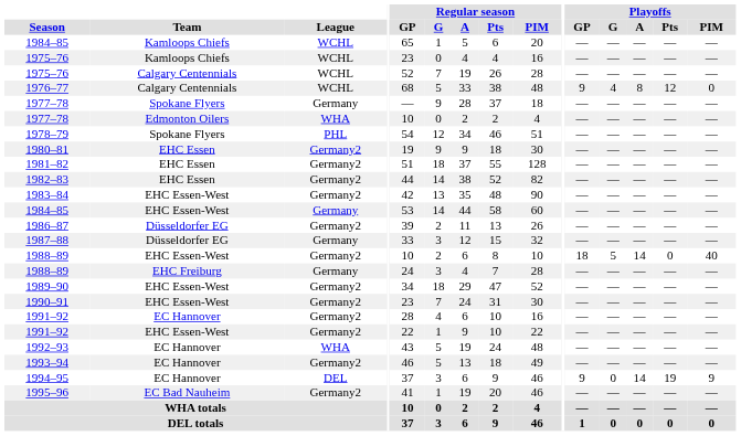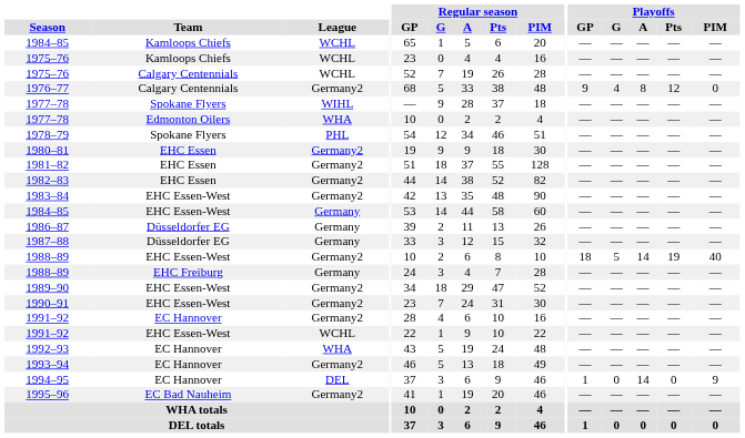 <table border="0" cellpadding="1" cellspacing="0" style="text-align:center; width:60em">
 <tr bgcolor="#e0e0e0">
 <th colspan="3" bgcolor="#ffffff"></th>
 <th rowspan="99" bgcolor="#ffffff"></th>
 <th colspan="5"><a href='#'>Regular season</a></th>
 <th rowspan="99" bgcolor="#ffffff"></th>
 <th colspan="5"><a href='#'>Playoffs</a></th>
 </tr>
 <tr bgcolor="#e0e0e0">
 <th><a href='#'>Season</a></th>
 <th>Team</th>
 <th>League</th>
 <th>GP</th>
 <th><a href='#'>G</a></th>
 <th><a href='#'>A</a></th>
 <th><a href='#'>Pts</a></th>
 <th><a href='#'>PIM</a></th>
 <th>GP</th>
 <th>G</th>
 <th>A</th>
 <th>Pts</th>
 <th>PIM</th>
 </tr>
 <tr>
 <td><a href='#'>1984–85</a></td>
 <td><a href='#'>Kamloops Chiefs</a></td>
 <td><a href='#'>WCHL</a></td>
 <td>65</td>
 <td>1</td>
 <td>5</td>
 <td>6</td>
 <td>20</td>
 <td>—</td>
 <td>—</td>
 <td>—</td>
 <td>—</td>
 <td>—</td>
 </tr>
 <tr bgcolor="#f0f0f0">
 <td><a href='#'>1975–76</a></td>
 <td>Kamloops Chiefs</td>
 <td>WCHL</td>
 <td>23</td>
 <td>0</td>
 <td>4</td>
 <td>4</td>
 <td>16</td>
 <td>—</td>
 <td>—</td>
 <td>—</td>
 <td>—</td>
 <td>—</td>
 </tr>
 <tr>
 <td><a href='#'>1975–76</a></td>
 <td><a href='#'>Calgary Centennials</a></td>
 <td>WCHL</td>
 <td>52</td>
 <td>7</td>
 <td>19</td>
 <td>26</td>
 <td>28</td>
 <td>—</td>
 <td>—</td>
 <td>—</td>
 <td>—</td>
 <td>—</td>
 </tr>
 <tr bgcolor="#f0f0f0">
 <td><a href='#'>1976–77</a></td>
 <td>Calgary Centennials</td>
-<td>WCHL</td>
+<td>Germany2</td>
 <td>68</td>
 <td>5</td>
 <td>33</td>
 <td>38</td>
 <td>48</td>
 <td>9</td>
 <td>4</td>
 <td>8</td>
 <td>12</td>
 <td>0</td>
 </tr>
 <tr>
 <td><a href='#'>1977–78</a></td>
 <td><a href='#'>Spokane Flyers</a></td>
-<td>Germany</td>
+<td><a href='#'>WIHL</a></td>
 <td>—</td>
 <td>9</td>
 <td>28</td>
 <td>37</td>
 <td>18</td>
 <td>—</td>
 <td>—</td>
 <td>—</td>
 <td>—</td>
 <td>—</td>
 </tr>
 <tr bgcolor="#f0f0f0">
 <td><a href='#'>1977–78</a></td>
 <td><a href='#'>Edmonton Oilers</a></td>
 <td><a href='#'>WHA</a></td>
 <td>10</td>
 <td>0</td>
 <td>2</td>
 <td>2</td>
 <td>4</td>
 <td>—</td>
 <td>—</td>
 <td>—</td>
 <td>—</td>
 <td>—</td>
 </tr>
 <tr>
 <td><a href='#'>1978–79</a></td>
 <td>Spokane Flyers</td>
 <td><a href='#'>PHL</a></td>
 <td>54</td>
 <td>12</td>
 <td>34</td>
 <td>46</td>
 <td>51</td>
 <td>—</td>
 <td>—</td>
 <td>—</td>
 <td>—</td>
 <td>—</td>
 </tr>
 <tr bgcolor="#f0f0f0">
 <td><a href='#'>1980–81</a></td>
 <td><a href='#'>EHC Essen</a></td>
 <td><a href='#'>Germany2</a></td>
 <td>19</td>
 <td>9</td>
 <td>9</td>
 <td>18</td>
 <td>30</td>
 <td>—</td>
 <td>—</td>
 <td>—</td>
 <td>—</td>
 <td>—</td>
 </tr>
 <tr>
 <td><a href='#'>1981–82</a></td>
 <td>EHC Essen</td>
 <td>Germany2</td>
 <td>51</td>
 <td>18</td>
 <td>37</td>
 <td>55</td>
 <td>128</td>
 <td>—</td>
 <td>—</td>
 <td>—</td>
 <td>—</td>
 <td>—</td>
 </tr>
 <tr bgcolor="#f0f0f0">
 <td><a href='#'>1982–83</a></td>
 <td>EHC Essen</td>
 <td>Germany2</td>
 <td>44</td>
 <td>14</td>
 <td>38</td>
 <td>52</td>
 <td>82</td>
 <td>—</td>
 <td>—</td>
 <td>—</td>
 <td>—</td>
 <td>—</td>
 </tr>
 <tr>
 <td><a href='#'>1983–84</a></td>
 <td>EHC Essen-West</td>
 <td>Germany2</td>
 <td>42</td>
 <td>13</td>
 <td>35</td>
 <td>48</td>
 <td>90</td>
 <td>—</td>
 <td>—</td>
 <td>—</td>
 <td>—</td>
 <td>—</td>
 </tr>
 <tr bgcolor="#f0f0f0">
 <td><a href='#'>1984–85</a></td>
 <td>EHC Essen-West</td>
 <td><a href='#'>Germany</a></td>
 <td>53</td>
 <td>14</td>
 <td>44</td>
 <td>58</td>
 <td>60</td>
 <td>—</td>
 <td>—</td>
 <td>—</td>
 <td>—</td>
 <td>—</td>
 </tr>
 <tr>
 <td><a href='#'>1986–87</a></td>
 <td><a href='#'>Düsseldorfer EG</a></td>
-<td>Germany2</td>
+<td>Germany</td>
 <td>39</td>
 <td>2</td>
 <td>11</td>
 <td>13</td>
 <td>26</td>
 <td>—</td>
 <td>—</td>
 <td>—</td>
 <td>—</td>
 <td>—</td>
 </tr>
 <tr bgcolor="#f0f0f0">
 <td><a href='#'>1987–88</a></td>
 <td>Düsseldorfer EG</td>
 <td>Germany</td>
 <td>33</td>
 <td>3</td>
 <td>12</td>
 <td>15</td>
 <td>32</td>
 <td>—</td>
 <td>—</td>
 <td>—</td>
 <td>—</td>
 <td>—</td>
 </tr>
 <tr>
 <td><a href='#'>1988–89</a></td>
 <td>EHC Essen-West</td>
 <td>Germany2</td>
 <td>10</td>
 <td>2</td>
 <td>6</td>
 <td>8</td>
 <td>10</td>
 <td>18</td>
 <td>5</td>
 <td>14</td>
-<td>0</td>
+<td>19</td>
 <td>40</td>
 </tr>
 <tr bgcolor="#f0f0f0">
 <td><a href='#'>1988–89</a></td>
 <td><a href='#'>EHC Freiburg</a></td>
 <td>Germany</td>
 <td>24</td>
 <td>3</td>
 <td>4</td>
 <td>7</td>
 <td>28</td>
 <td>—</td>
 <td>—</td>
 <td>—</td>
 <td>—</td>
 <td>—</td>
 </tr>
 <tr>
 <td><a href='#'>1989–90</a></td>
 <td>EHC Essen-West</td>
 <td>Germany2</td>
 <td>34</td>
 <td>18</td>
 <td>29</td>
 <td>47</td>
 <td>52</td>
 <td>—</td>
 <td>—</td>
 <td>—</td>
 <td>—</td>
 <td>—</td>
 </tr>
 <tr bgcolor="#f0f0f0">
 <td><a href='#'>1990–91</a></td>
 <td>EHC Essen-West</td>
 <td>Germany2</td>
 <td>23</td>
 <td>7</td>
 <td>24</td>
 <td>31</td>
 <td>30</td>
 <td>—</td>
 <td>—</td>
 <td>—</td>
 <td>—</td>
 <td>—</td>
 </tr>
 <tr>
 <td><a href='#'>1991–92</a></td>
 <td><a href='#'>EC Hannover</a></td>
 <td>Germany2</td>
 <td>28</td>
 <td>4</td>
 <td>6</td>
 <td>10</td>
 <td>16</td>
 <td>—</td>
 <td>—</td>
 <td>—</td>
 <td>—</td>
 <td>—</td>
 </tr>
 <tr bgcolor="#f0f0f0">
 <td><a href='#'>1991–92</a></td>
 <td>EHC Essen-West</td>
-<td>Germany2</td>
+<td>WCHL</td>
 <td>22</td>
 <td>1</td>
 <td>9</td>
 <td>10</td>
 <td>22</td>
 <td>—</td>
 <td>—</td>
 <td>—</td>
 <td>—</td>
 <td>—</td>
 </tr>
 <tr>
 <td><a href='#'>1992–93</a></td>
 <td>EC Hannover</td>
 <td><a href='#'>WHA</a></td>
 <td>43</td>
 <td>5</td>
 <td>19</td>
 <td>24</td>
 <td>48</td>
 <td>—</td>
 <td>—</td>
 <td>—</td>
 <td>—</td>
 <td>—</td>
 </tr>
 <tr bgcolor="#f0f0f0">
 <td><a href='#'>1993–94</a></td>
 <td>EC Hannover</td>
 <td>Germany2</td>
 <td>46</td>
 <td>5</td>
 <td>13</td>
 <td>18</td>
 <td>49</td>
 <td>—</td>
 <td>—</td>
 <td>—</td>
 <td>—</td>
 <td>—</td>
 </tr>
 <tr>
 <td><a href='#'>1994–95</a></td>
 <td>EC Hannover</td>
 <td><a href='#'>DEL</a></td>
 <td>37</td>
 <td>3</td>
 <td>6</td>
 <td>9</td>
 <td>46</td>
-<td>9</td>
+<td>1</td>
 <td>0</td>
 <td>14</td>
-<td>19</td>
+<td>0</td>
 <td>9</td>
 </tr>
 <tr bgcolor="#f0f0f0">
 <td><a href='#'>1995–96</a></td>
 <td><a href='#'>EC Bad Nauheim</a></td>
 <td>Germany2</td>
 <td>41</td>
 <td>1</td>
 <td>19</td>
 <td>20</td>
 <td>46</td>
 <td>—</td>
 <td>—</td>
 <td>—</td>
 <td>—</td>
 <td>—</td>
 </tr>
 <tr>
 </tr>
 <tr ALIGN="center" bgcolor="#e0e0e0">
 <th colspan="3">WHA totals</th>
 <th ALIGN="center">10</th>
 <th ALIGN="center">0</th>
 <th ALIGN="center">2</th>
 <th ALIGN="center">2</th>
 <th ALIGN="center">4</th>
 <th ALIGN="center">—</th>
 <th ALIGN="center">—</th>
 <th ALIGN="center">—</th>
 <th ALIGN="center">—</th>
 <th ALIGN="center">—</th>
 </tr>
 <tr>
 </tr>
 <tr ALIGN="center" bgcolor="#e0e0e0">
 <th colspan="3">DEL totals</th>
 <th ALIGN="center">37</th>
 <th ALIGN="center">3</th>
 <th ALIGN="center">6</th>
 <th ALIGN="center">9</th>
 <th ALIGN="center">46</th>
 <th ALIGN="center">1</th>
 <th ALIGN="center">0</th>
 <th ALIGN="center">0</th>
 <th ALIGN="center">0</th>
 <th ALIGN="center">0</th>
 </tr>
 </table>
